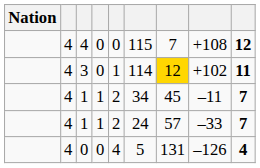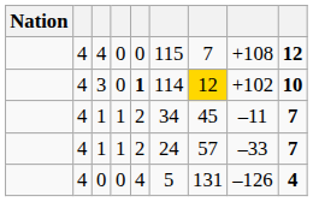 <table class="wikitable" style="text-align: center;">
 <tr>
 <th>Nation</th>
 <th></th>
 <th></th>
 <th></th>
 <th></th>
 <th></th>
 <th></th>
 <th></th>
 <th></th>
 </tr>
 <tr>
 <td align="left"></td>
 <td>4</td>
 <td>4</td>
 <td>0</td>
 <td>0</td>
 <td>115</td>
 <td>7</td>
 <td>+108</td>
 <td><strong>12</strong></td>
 </tr>
 <tr>
 <td align="left"></td>
 <td>4</td>
 <td>3</td>
 <td>0</td>
-<td>1</td>
+<td><strong>1</strong></td>
 <td>114</td>
 <td style="background: gold;">12</td>
 <td>+102</td>
-<td><strong>11</strong></td>
+<td><strong>10</strong></td>
 </tr>
 <tr>
 <td align="left"></td>
 <td>4</td>
 <td>1</td>
 <td>1</td>
 <td>2</td>
 <td>34</td>
 <td>45</td>
 <td>–11</td>
 <td><strong>7</strong></td>
 </tr>
 <tr>
 <td align="left"></td>
 <td>4</td>
 <td>1</td>
 <td>1</td>
 <td>2</td>
 <td>24</td>
 <td>57</td>
 <td>–33</td>
 <td><strong>7</strong></td>
 </tr>
 <tr>
 <td align="left"></td>
 <td>4</td>
 <td>0</td>
 <td>0</td>
 <td>4</td>
 <td>5</td>
 <td>131</td>
 <td>–126</td>
 <td><strong>4</strong></td>
 </tr>
 </table>
